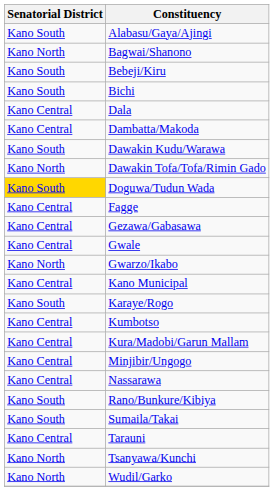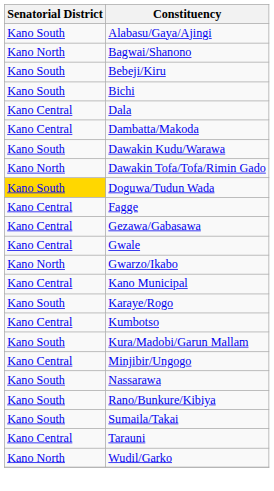 <table class="wikitable sortable">
 <tr>
 <th>Senatorial District</th>
 <th>Constituency</th>
 </tr>
 <tr>
 <td><a href='#'>Kano South</a></td>
 <td><a href='#'>Alabasu/Gaya/Ajingi</a></td>
 </tr>
 <tr>
 <td><a href='#'>Kano North</a></td>
 <td><a href='#'>Bagwai/Shanono</a></td>
 </tr>
 <tr>
 <td><a href='#'>Kano South</a></td>
 <td><a href='#'>Bebeji/Kiru</a></td>
 </tr>
 <tr>
 <td><a href='#'>Kano South</a></td>
 <td><a href='#'>Bichi</a></td>
 </tr>
 <tr>
 <td><a href='#'>Kano Central</a></td>
 <td><a href='#'>Dala</a></td>
 </tr>
 <tr>
 <td><a href='#'>Kano Central</a></td>
 <td><a href='#'>Dambatta/Makoda</a></td>
 </tr>
 <tr>
 <td><a href='#'>Kano South</a></td>
 <td><a href='#'>Dawakin Kudu/Warawa</a></td>
 </tr>
 <tr>
 <td><a href='#'>Kano North</a></td>
 <td><a href='#'>Dawakin Tofa/Tofa/Rimin Gado</a></td>
 </tr>
 <tr>
 <td style="background: gold;"><a href='#'>Kano South</a></td>
 <td><a href='#'>Doguwa/Tudun Wada</a></td>
 </tr>
 <tr>
 <td><a href='#'>Kano Central</a></td>
 <td><a href='#'>Fagge</a></td>
 </tr>
 <tr>
 <td><a href='#'>Kano Central</a></td>
 <td><a href='#'>Gezawa/Gabasawa</a></td>
 </tr>
 <tr>
 <td><a href='#'>Kano Central</a></td>
 <td><a href='#'>Gwale</a></td>
 </tr>
 <tr>
 <td><a href='#'>Kano North</a></td>
 <td><a href='#'>Gwarzo/Ikabo</a></td>
 </tr>
 <tr>
 <td><a href='#'>Kano Central</a></td>
 <td><a href='#'>Kano Municipal</a></td>
 </tr>
 <tr>
 <td><a href='#'>Kano South</a></td>
 <td><a href='#'>Karaye/Rogo</a></td>
 </tr>
 <tr>
 <td><a href='#'>Kano Central</a></td>
 <td><a href='#'>Kumbotso</a></td>
 </tr>
 <tr>
-<td><a href='#'>Kano Central</a></td>
+<td><a href='#'>Kano South</a></td>
 <td><a href='#'>Kura/Madobi/Garun Mallam</a></td>
 </tr>
 <tr>
 <td><a href='#'>Kano Central</a></td>
 <td><a href='#'>Minjibir/Ungogo</a></td>
 </tr>
 <tr>
-<td><a href='#'>Kano Central</a></td>
+<td><a href='#'>Kano South</a></td>
 <td><a href='#'>Nassarawa</a></td>
 </tr>
 <tr>
 <td><a href='#'>Kano South</a></td>
 <td><a href='#'>Rano/Bunkure/Kibiya</a></td>
 </tr>
 <tr>
 <td><a href='#'>Kano South</a></td>
 <td><a href='#'>Sumaila/Takai</a></td>
 </tr>
 <tr>
 <td><a href='#'>Kano Central</a></td>
 <td><a href='#'>Tarauni</a></td>
 </tr>
 <tr>
 <td><a href='#'>Kano North</a></td>
-<td><a href='#'>Tsanyawa/Kunchi</a></td>
-</tr>
-<tr>
-<td><a href='#'>Kano North</a></td>
 <td><a href='#'>Wudil/Garko</a></td>
 </tr>
 <tr>
 </tr>
 </table>
